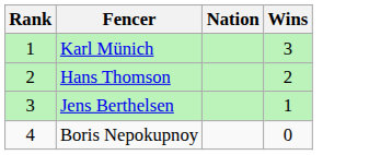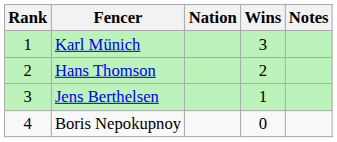 <table class="wikitable sortable" style="text-align:center">
 <tr>
 <th>Rank</th>
 <th>Fencer</th>
 <th>Nation</th>
 <th>Wins</th>
+<th>Notes</th>
 </tr>
 <tr bgcolor=bbf3bb>
 <td>1</td>
 <td align=left><a href='#'>Karl Münich</a></td>
 <td align=left></td>
 <td>3</td>
+<td></td>
 </tr>
 <tr bgcolor=bbf3bb>
 <td>2</td>
 <td align=left><a href='#'>Hans Thomson</a></td>
 <td align=left></td>
 <td>2</td>
+<td></td>
 </tr>
 <tr bgcolor=bbf3bb>
 <td>3</td>
 <td align=left><a href='#'>Jens Berthelsen</a></td>
 <td align=left></td>
 <td>1</td>
+<td></td>
 </tr>
 <tr>
 <td>4</td>
 <td align=left>Boris Nepokupnoy</td>
 <td align=left></td>
 <td>0</td>
+<td></td>
 </tr>
 </table>
